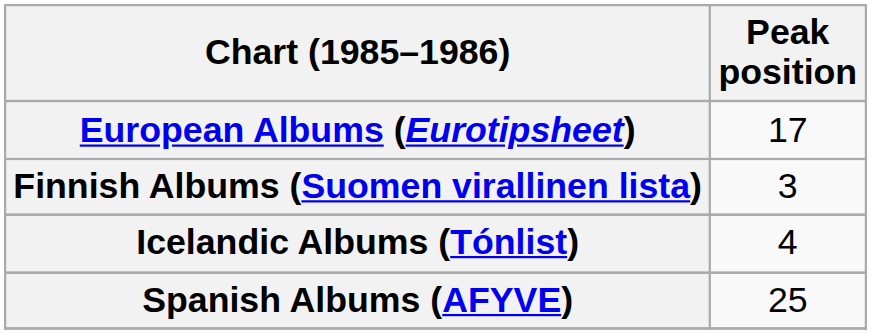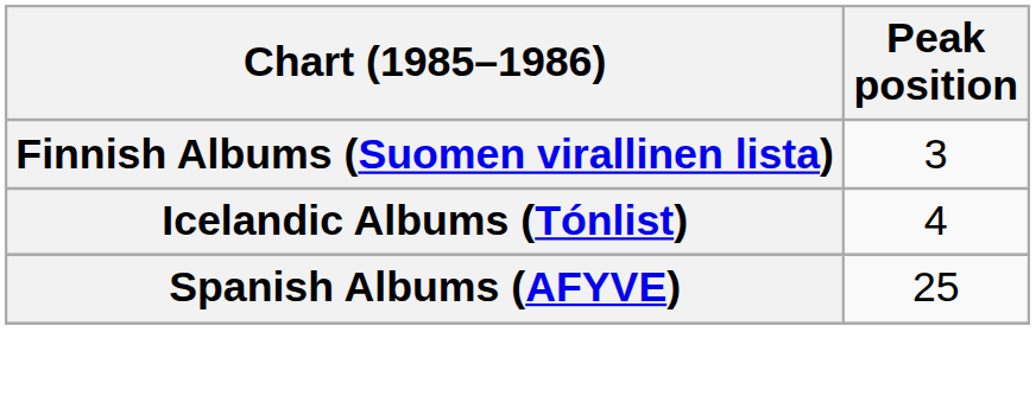 <table class="wikitable sortable plainrowheaders" style="text-align:center">
 <tr>
 <th scope="col">Chart (1985–1986)</th>
 <th scope="col">Peak<br>position</th>
 </tr>
 <tr>
 </tr>
 <tr>
-</tr>
-<tr>
-<th scope="row"><a href='#'>European Albums</a> (<em><a href='#'>Eurotipsheet</a></em>)</th>
-<td>17</td>
 </tr>
 <tr>
 <th scope="row">Finnish Albums (<a href='#'>Suomen virallinen lista</a>)</th>
 <td>3</td>
 </tr>
 <tr>
 </tr>
 <tr>
 <th scope="row">Icelandic Albums (<a href='#'>Tónlist</a>)</th>
 <td>4</td>
 </tr>
 <tr>
 </tr>
 <tr>
 <th scope="row">Spanish Albums (<a href='#'>AFYVE</a>)</th>
 <td>25</td>
 </tr>
 <tr>
 </tr>
 <tr>
 </tr>
 </table>
